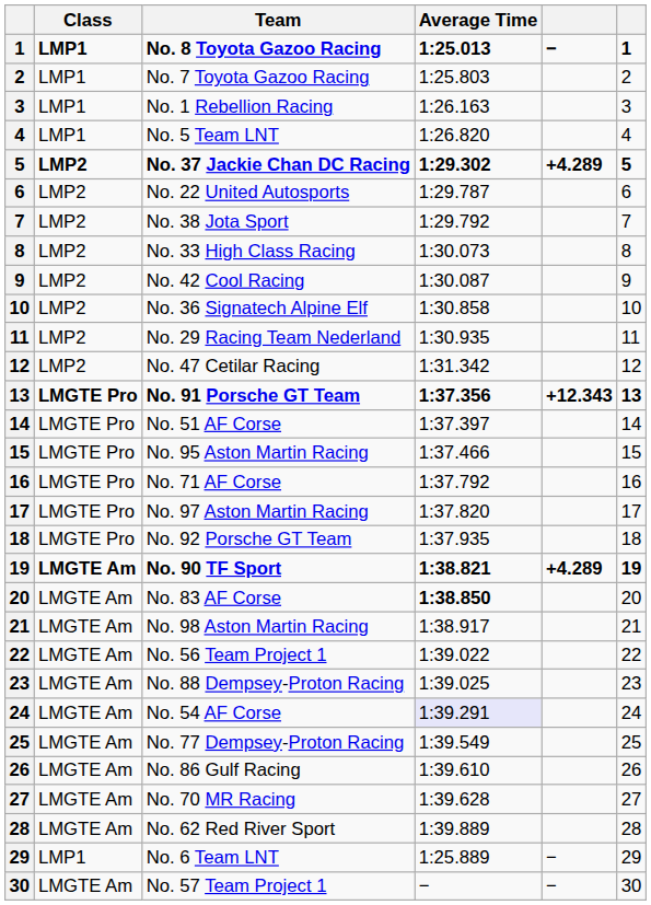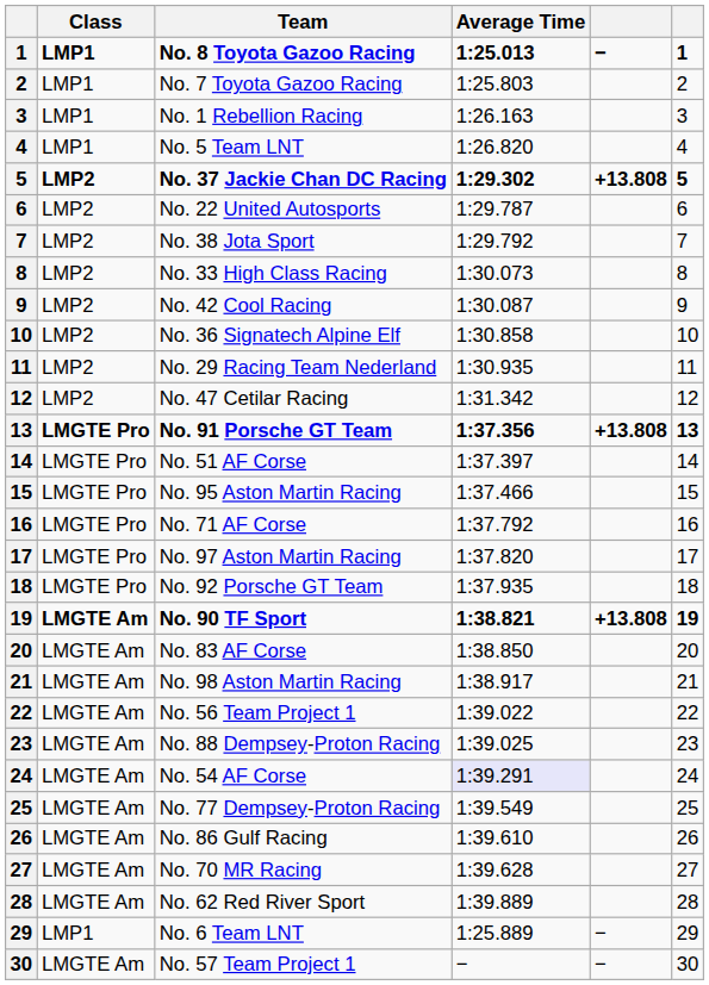 <table class="wikitable" style="font-size: 90%;">
 <tr>
 <th scope="col"></th>
 <th scope="col">Class</th>
 <th scope="col">Team</th>
 <th scope="col">Average Time</th>
 <th scope="col"></th>
 <th scope="col"></th>
 </tr>
 <tr style="font-weight:bold">
 <th scope="row">1</th>
 <td>LMP1</td>
 <td>No. 8 <a href='#'>Toyota Gazoo Racing</a></td>
 <td>1:25.013</td>
 <td>−</td>
 <td>1</td>
 </tr>
 <tr>
 <th scope="row">2</th>
 <td>LMP1</td>
 <td>No. 7 <a href='#'>Toyota Gazoo Racing</a></td>
 <td>1:25.803</td>
 <td></td>
 <td>2</td>
 </tr>
 <tr>
 <th scope="row">3</th>
 <td>LMP1</td>
 <td>No. 1 <a href='#'>Rebellion Racing</a></td>
 <td>1:26.163</td>
 <td></td>
 <td>3</td>
 </tr>
 <tr>
 <th scope="row">4</th>
 <td>LMP1</td>
 <td>No. 5 <a href='#'>Team LNT</a></td>
 <td>1:26.820</td>
 <td></td>
 <td>4</td>
 </tr>
 <tr>
 <th scope="row">5</th>
 <td><strong>LMP2</strong></td>
 <td><strong>No. 37 <a href='#'>Jackie Chan DC Racing</a></strong></td>
 <td><strong>1:29.302</strong></td>
-<td><strong>+4.289</strong></td>
+<td><strong>+13.808</strong></td>
 <td><strong>5</strong></td>
 </tr>
 <tr>
 <th scope="row">6</th>
 <td>LMP2</td>
 <td>No. 22 <a href='#'>United Autosports</a></td>
 <td>1:29.787</td>
 <td></td>
 <td>6</td>
 </tr>
 <tr>
 <th scope="row">7</th>
 <td>LMP2</td>
 <td>No. 38 <a href='#'>Jota Sport</a></td>
 <td>1:29.792</td>
 <td></td>
 <td>7</td>
 </tr>
 <tr>
 <th scope="row">8</th>
 <td>LMP2</td>
 <td>No. 33 <a href='#'>High Class Racing</a></td>
 <td>1:30.073</td>
 <td></td>
 <td>8</td>
 </tr>
 <tr>
 <th scope="row">9</th>
 <td>LMP2</td>
 <td>No. 42 <a href='#'>Cool Racing</a></td>
 <td>1:30.087</td>
 <td></td>
 <td>9</td>
 </tr>
 <tr>
 <th scope="row">10</th>
 <td>LMP2</td>
 <td>No. 36 <a href='#'>Signatech Alpine Elf</a></td>
 <td>1:30.858</td>
 <td></td>
 <td>10</td>
 </tr>
 <tr>
 <th scope="row">11</th>
 <td>LMP2</td>
 <td>No. 29 <a href='#'>Racing Team Nederland</a></td>
 <td>1:30.935</td>
 <td></td>
 <td>11</td>
 </tr>
 <tr>
 <th scope="row">12</th>
 <td>LMP2</td>
 <td>No. 47 Cetilar Racing</td>
 <td>1:31.342</td>
 <td></td>
 <td>12</td>
 </tr>
 <tr>
 <th scope="row">13</th>
 <td><strong>LMGTE Pro</strong></td>
 <td><strong>No. 91 <a href='#'>Porsche GT Team</a></strong></td>
 <td><strong>1:37.356</strong></td>
-<td><strong>+12.343</strong></td>
+<td><strong>+13.808</strong></td>
 <td><strong>13</strong></td>
 </tr>
 <tr>
 <th scope="row">14</th>
 <td>LMGTE Pro</td>
 <td>No. 51 <a href='#'>AF Corse</a></td>
 <td>1:37.397</td>
 <td></td>
 <td>14</td>
 </tr>
 <tr>
 <th scope="row">15</th>
 <td>LMGTE Pro</td>
 <td>No. 95 <a href='#'>Aston Martin Racing</a></td>
 <td>1:37.466</td>
 <td></td>
 <td>15</td>
 </tr>
 <tr>
 <th scope="row">16</th>
 <td>LMGTE Pro</td>
 <td>No. 71 <a href='#'>AF Corse</a></td>
 <td>1:37.792</td>
 <td></td>
 <td>16</td>
 </tr>
 <tr>
 <th scope="row">17</th>
 <td>LMGTE Pro</td>
 <td>No. 97 <a href='#'>Aston Martin Racing</a></td>
 <td>1:37.820</td>
 <td></td>
 <td>17</td>
 </tr>
 <tr>
 <th scope="row">18</th>
 <td>LMGTE Pro</td>
 <td>No. 92 <a href='#'>Porsche GT Team</a></td>
 <td>1:37.935</td>
 <td></td>
 <td>18</td>
 </tr>
 <tr>
 <th scope="row">19</th>
 <td><strong>LMGTE Am</strong></td>
 <td><strong>No. 90 <a href='#'>TF Sport</a></strong></td>
 <td><strong>1:38.821</strong></td>
-<td><strong>+4.289</strong></td>
+<td><strong>+13.808</strong></td>
 <td><strong>19</strong></td>
 </tr>
 <tr>
 <th scope="row">20</th>
 <td>LMGTE Am</td>
 <td>No. 83 <a href='#'>AF Corse</a></td>
-<td><strong>1:38.850</strong></td>
+<td>1:38.850</td>
 <td></td>
 <td>20</td>
 </tr>
 <tr>
 <th scope="row">21</th>
 <td>LMGTE Am</td>
 <td>No. 98 <a href='#'>Aston Martin Racing</a></td>
 <td>1:38.917</td>
 <td></td>
 <td>21</td>
 </tr>
 <tr>
 <th scope="row">22</th>
 <td>LMGTE Am</td>
 <td>No. 56 <a href='#'>Team Project 1</a></td>
 <td>1:39.022</td>
 <td></td>
 <td>22</td>
 </tr>
 <tr>
 <th scope="row">23</th>
 <td>LMGTE Am</td>
 <td>No. 88 <a href='#'>Dempsey</a>-<a href='#'>Proton Racing</a></td>
 <td>1:39.025</td>
 <td></td>
 <td>23</td>
 </tr>
 <tr>
 <th scope="row">24</th>
 <td>LMGTE Am</td>
 <td>No. 54 <a href='#'>AF Corse</a></td>
 <td style="background: lavender;">1:39.291</td>
 <td></td>
 <td>24</td>
 </tr>
 <tr>
 <th scope="row">25</th>
 <td>LMGTE Am</td>
 <td>No. 77 <a href='#'>Dempsey</a>-<a href='#'>Proton Racing</a></td>
 <td>1:39.549</td>
 <td></td>
 <td>25</td>
 </tr>
 <tr>
 <th scope="row">26</th>
 <td>LMGTE Am</td>
 <td>No. 86 Gulf Racing</td>
 <td>1:39.610</td>
 <td></td>
 <td>26</td>
 </tr>
 <tr>
 <th scope="row">27</th>
 <td>LMGTE Am</td>
 <td>No. 70 <a href='#'>MR Racing</a></td>
 <td>1:39.628</td>
 <td></td>
 <td>27</td>
 </tr>
 <tr>
 <th scope="row">28</th>
 <td>LMGTE Am</td>
 <td>No. 62 Red River Sport</td>
 <td>1:39.889</td>
 <td></td>
 <td>28</td>
 </tr>
 <tr>
 <th>29</th>
 <td>LMP1</td>
 <td>No. 6 <a href='#'>Team LNT</a></td>
 <td>1:25.889</td>
 <td>−</td>
 <td>29</td>
 </tr>
 <tr>
 <th scope="row">30</th>
 <td>LMGTE Am</td>
 <td>No. 57 <a href='#'>Team Project 1</a></td>
 <td>−</td>
 <td>−</td>
 <td>30</td>
 </tr>
 </table>
